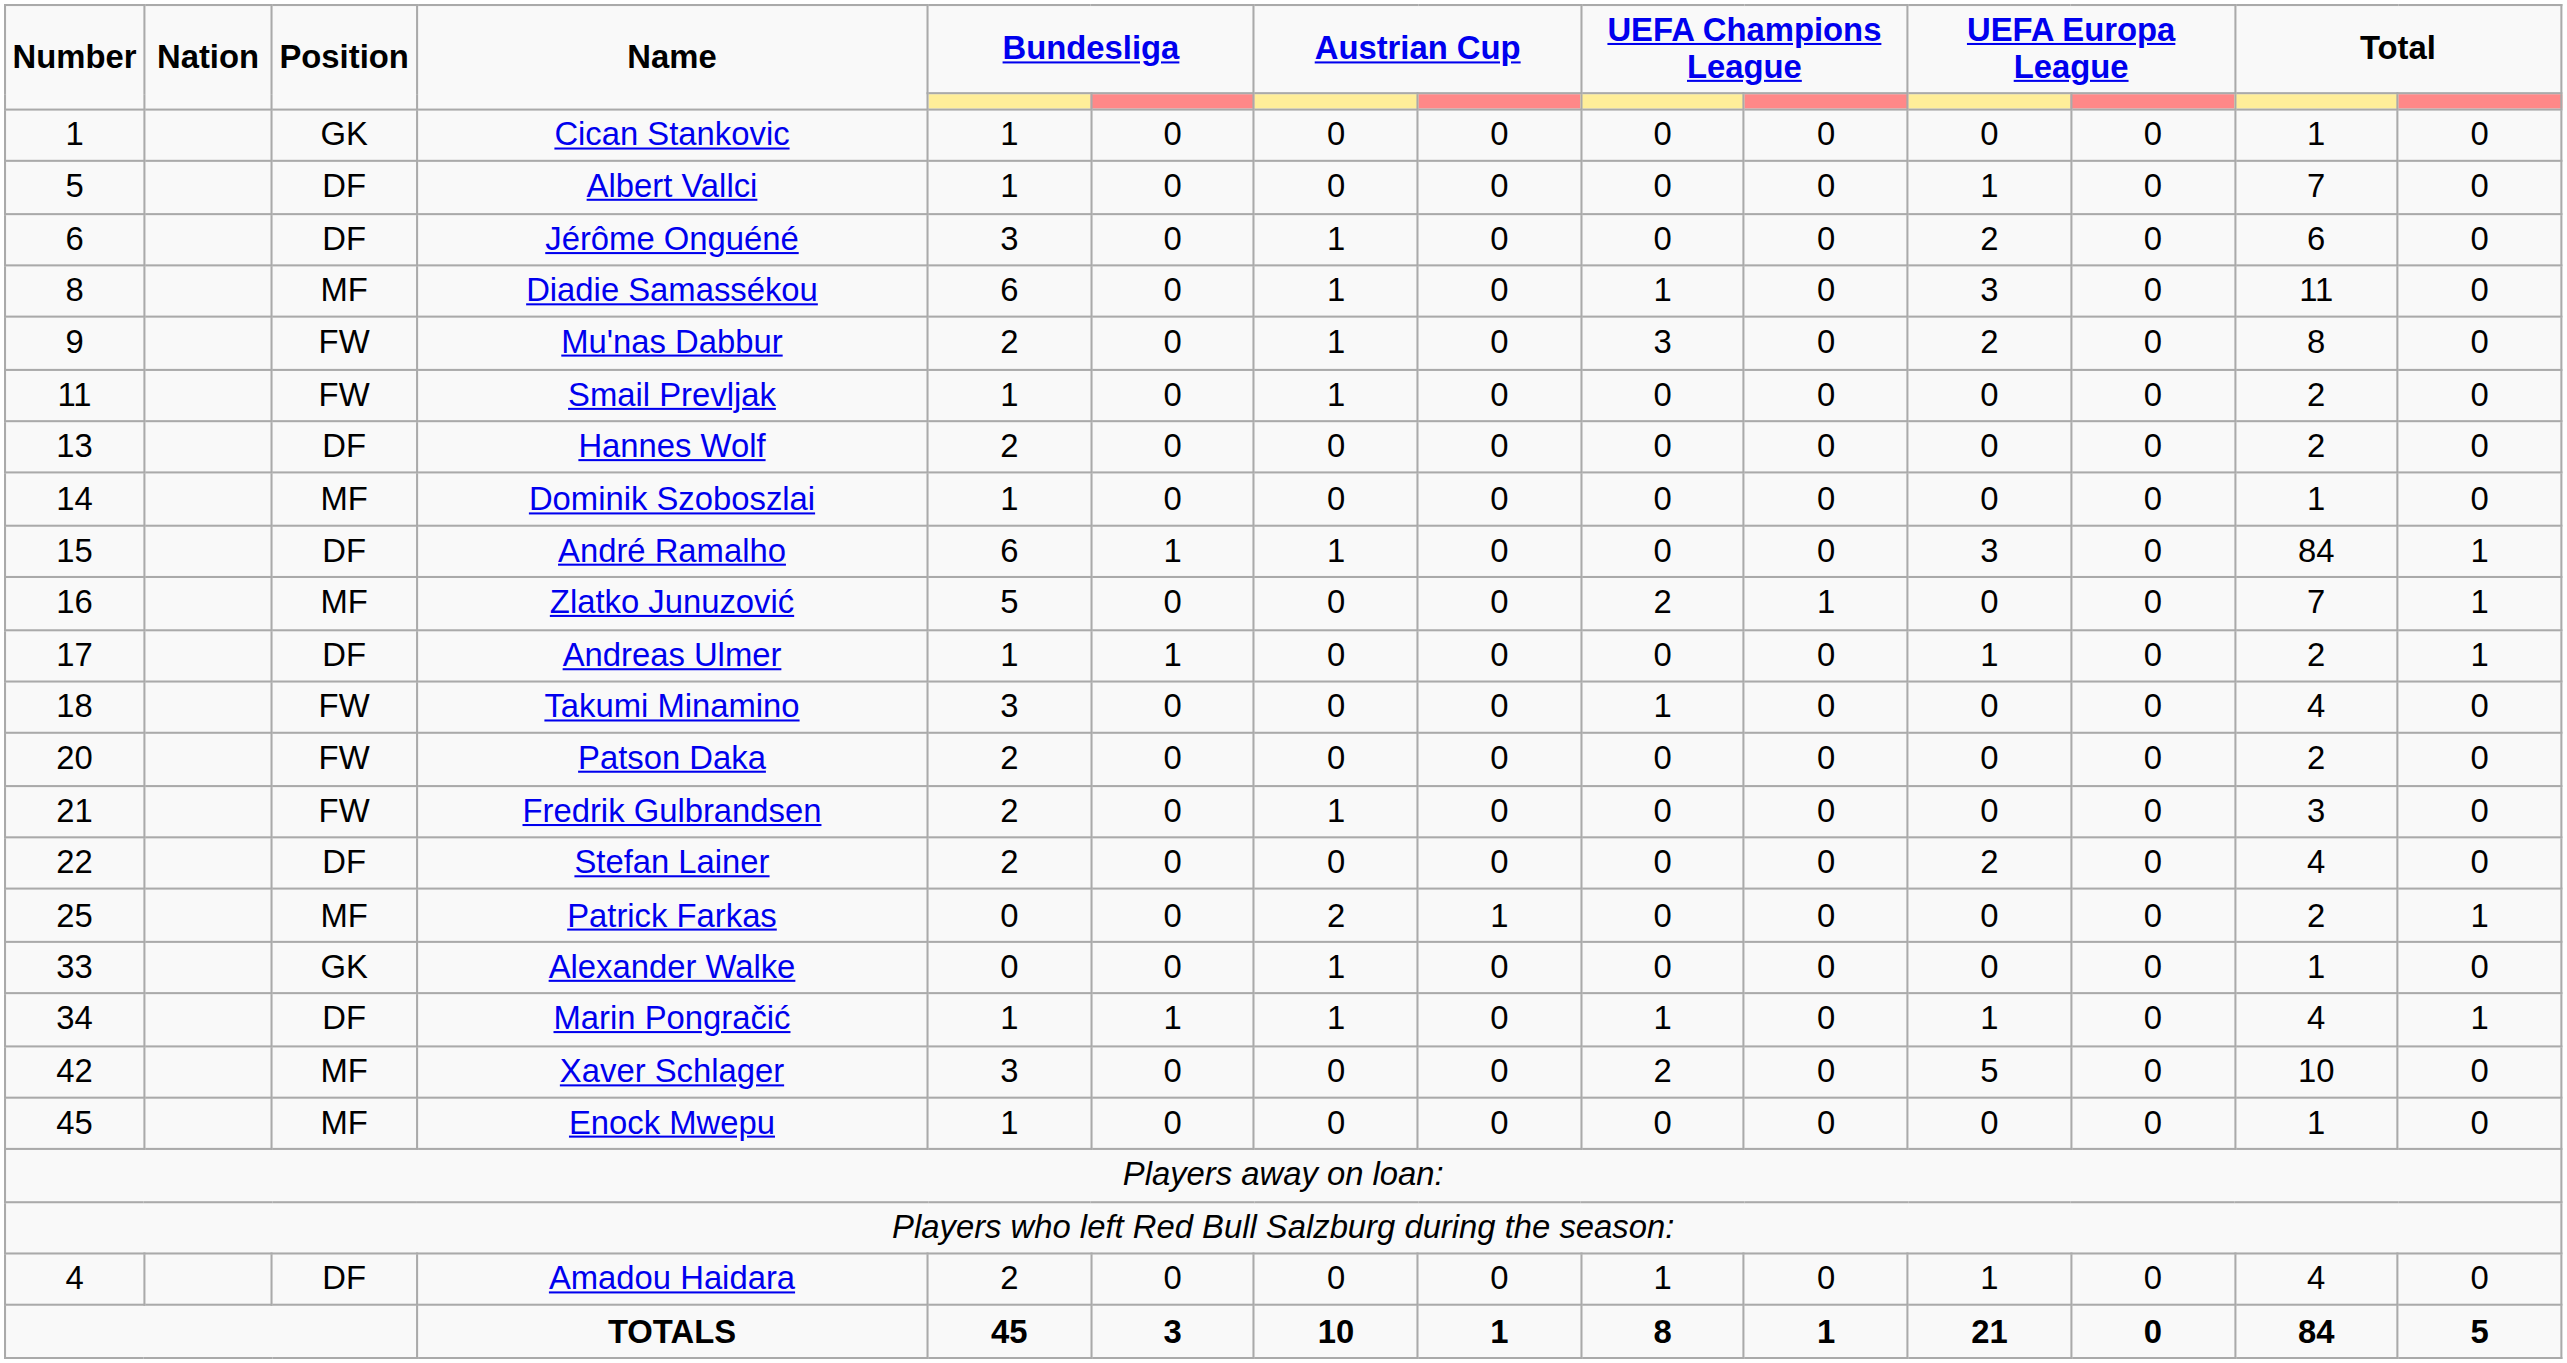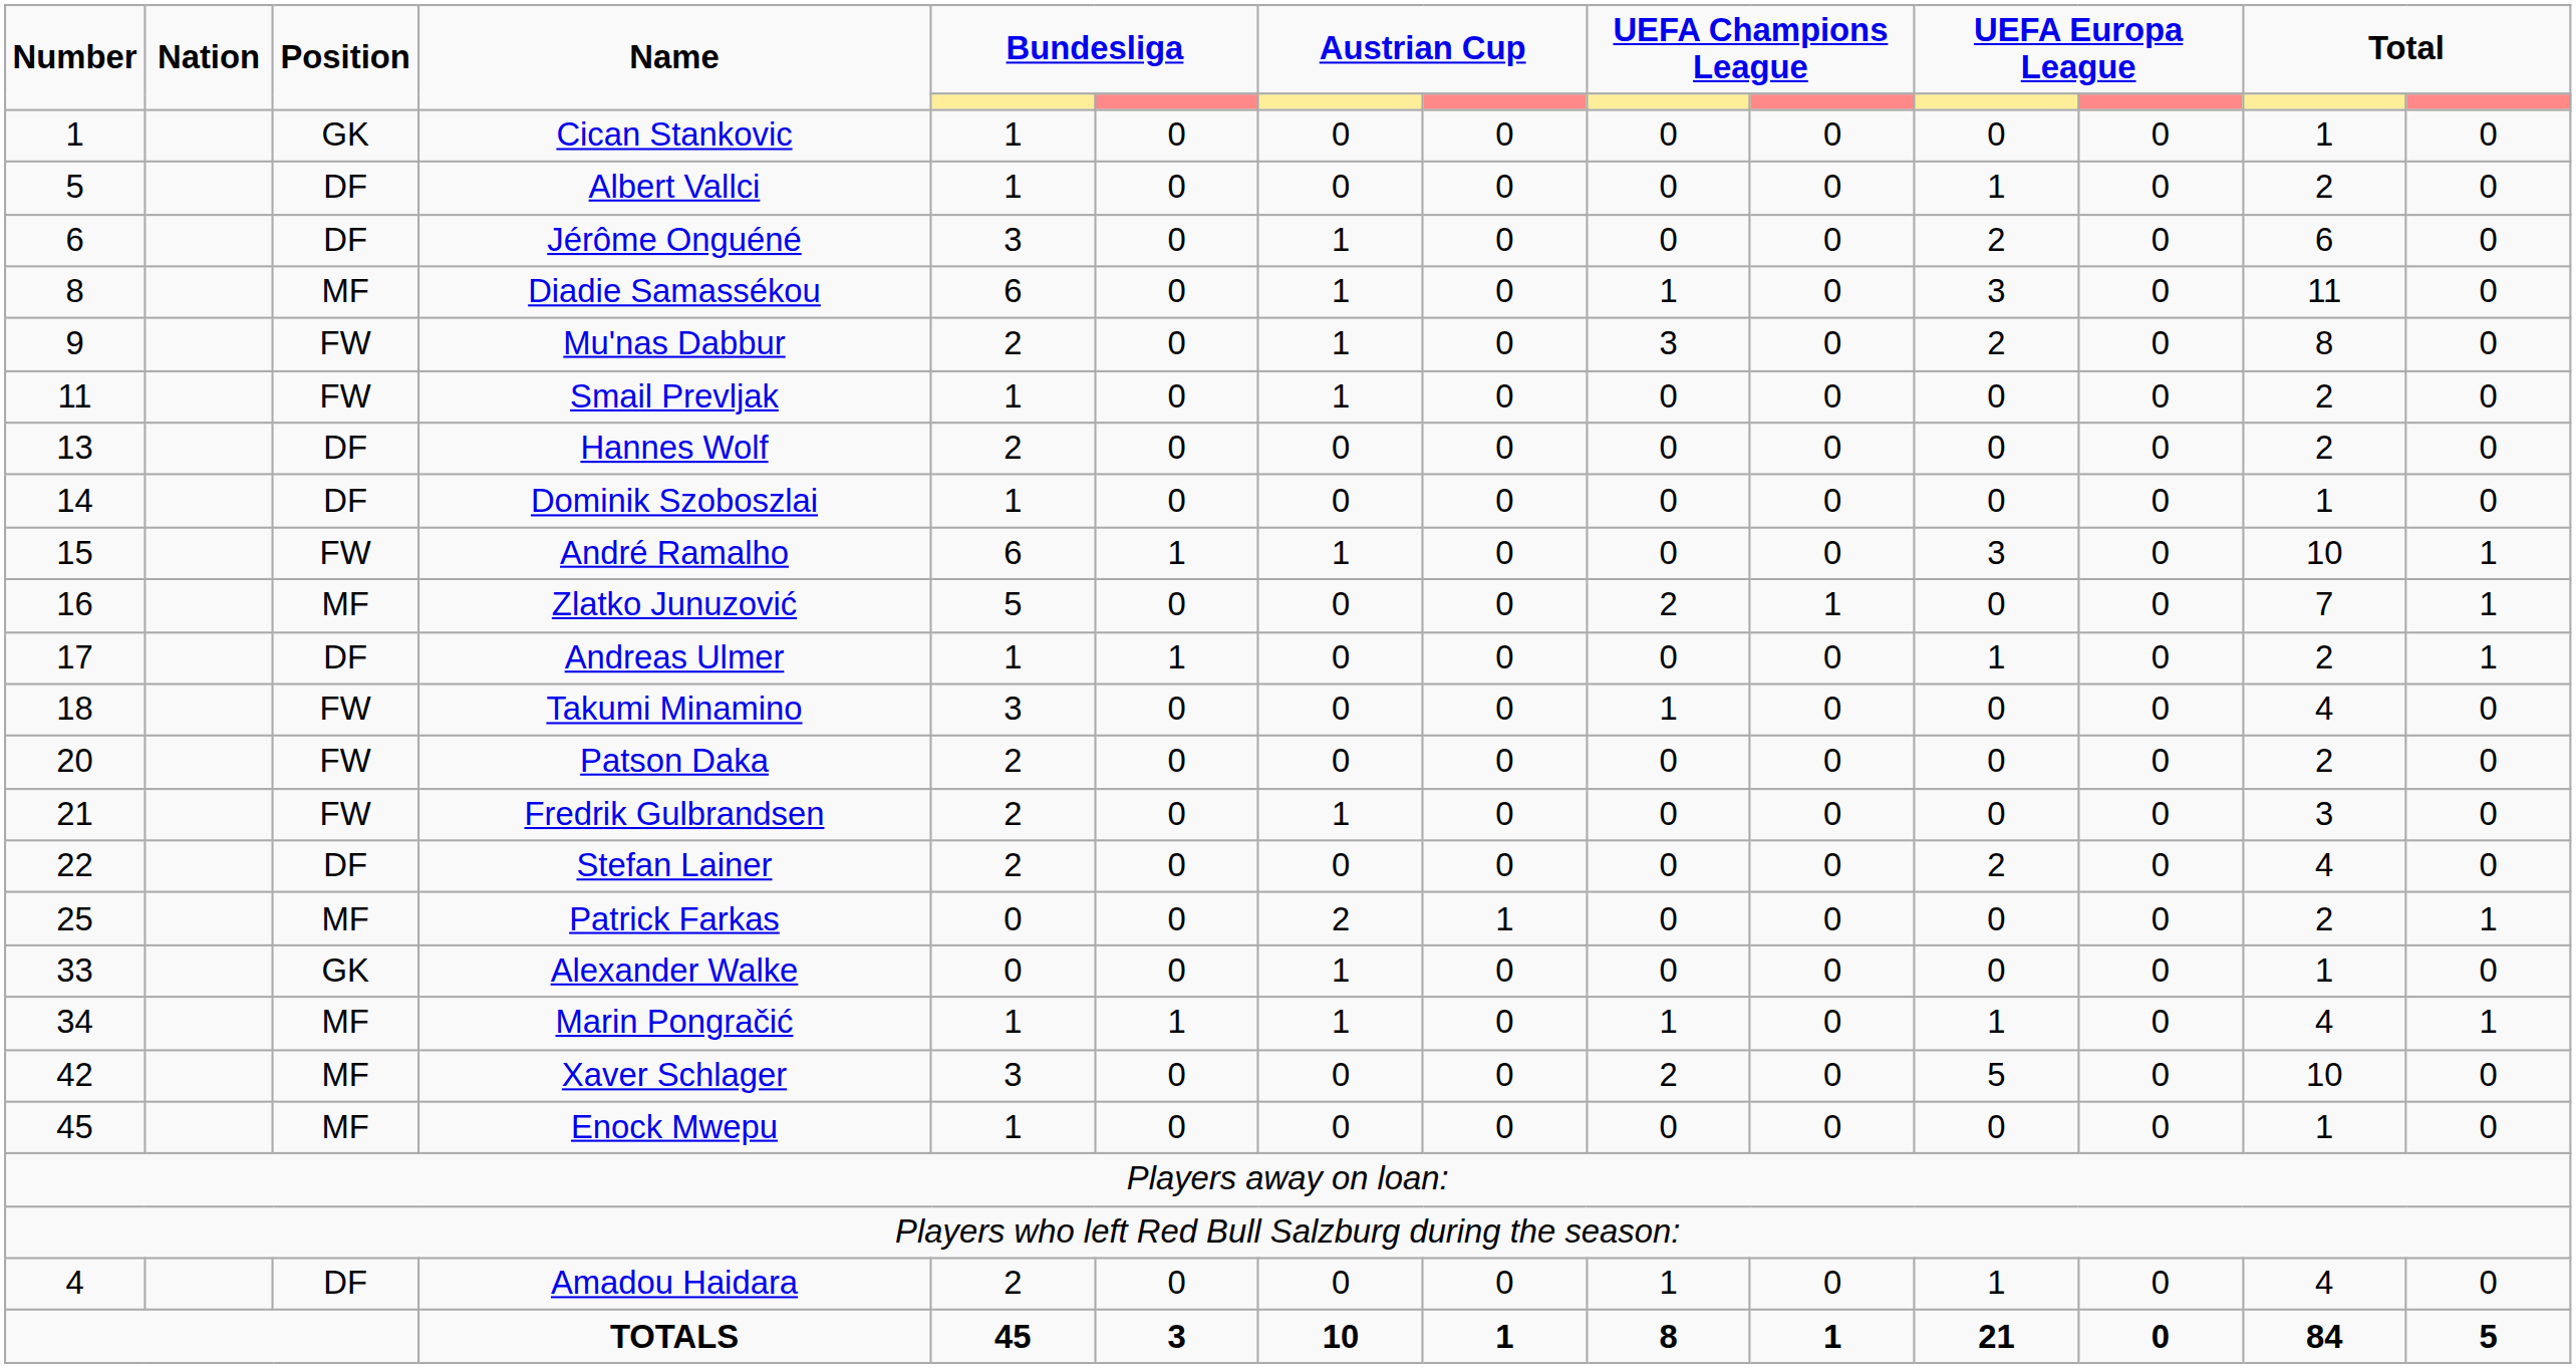 <table class="wikitable" style="text-align:center;">
 <tr>
 <td rowspan="2"  style="width:5%; text-align:center;"><strong>Number</strong></td>
 <td rowspan="2"  style="width:5%; text-align:center;"><strong>Nation</strong></td>
 <td rowspan="2"  style="width:5%; text-align:center;"><strong>Position</strong></td>
 <td rowspan="2"  style="width:20%; text-align:center;"><strong>Name</strong></td>
 <td colspan="2" style="text-align:center;"><strong><a href='#'>Bundesliga</a></strong></td>
 <td colspan="2" style="text-align:center;"><strong><a href='#'>Austrian Cup</a></strong></td>
 <td colspan="2" style="text-align:center;"><strong><a href='#'>UEFA Champions League</a></strong></td>
 <td colspan="2" style="text-align:center;"><strong><a href='#'>UEFA Europa League</a></strong></td>
 <td colspan="2" style="text-align:center;"><strong>Total</strong></td>
 </tr>
 <tr>
 <th style="width:60px; background:#fe9;"></th>
 <th style="width:60px; background:#ff8888;"></th>
 <th style="width:60px; background:#fe9;"></th>
 <th style="width:60px; background:#ff8888;"></th>
 <th style="width:60px; background:#fe9;"></th>
 <th style="width:60px; background:#ff8888;"></th>
 <th style="width:60px; background:#fe9;"></th>
 <th style="width:60px; background:#ff8888;"></th>
 <th style="width:60px; background:#fe9;"></th>
 <th style="width:60px; background:#ff8888;"></th>
 </tr>
 <tr>
 <td>1</td>
 <td></td>
 <td>GK</td>
 <td><a href='#'>Cican Stankovic</a></td>
 <td>1</td>
 <td>0</td>
 <td>0</td>
 <td>0</td>
 <td>0</td>
 <td>0</td>
 <td>0</td>
 <td>0</td>
 <td>1</td>
 <td>0</td>
 </tr>
 <tr>
 <td>5</td>
 <td></td>
 <td>DF</td>
 <td><a href='#'>Albert Vallci</a></td>
 <td>1</td>
 <td>0</td>
 <td>0</td>
 <td>0</td>
 <td>0</td>
 <td>0</td>
 <td>1</td>
 <td>0</td>
-<td>7</td>
+<td>2</td>
 <td>0</td>
 </tr>
 <tr>
 <td>6</td>
 <td></td>
 <td>DF</td>
 <td><a href='#'>Jérôme Onguéné</a></td>
 <td>3</td>
 <td>0</td>
 <td>1</td>
 <td>0</td>
 <td>0</td>
 <td>0</td>
 <td>2</td>
 <td>0</td>
 <td>6</td>
 <td>0</td>
 </tr>
 <tr>
 <td>8</td>
 <td></td>
 <td>MF</td>
 <td><a href='#'>Diadie Samassékou</a></td>
 <td>6</td>
 <td>0</td>
 <td>1</td>
 <td>0</td>
 <td>1</td>
 <td>0</td>
 <td>3</td>
 <td>0</td>
 <td>11</td>
 <td>0</td>
 </tr>
 <tr>
 <td>9</td>
 <td></td>
 <td>FW</td>
 <td><a href='#'>Mu'nas Dabbur</a></td>
 <td>2</td>
 <td>0</td>
 <td>1</td>
 <td>0</td>
 <td>3</td>
 <td>0</td>
 <td>2</td>
 <td>0</td>
 <td>8</td>
 <td>0</td>
 </tr>
 <tr>
 <td>11</td>
 <td></td>
 <td>FW</td>
 <td><a href='#'>Smail Prevljak</a></td>
 <td>1</td>
 <td>0</td>
 <td>1</td>
 <td>0</td>
 <td>0</td>
 <td>0</td>
 <td>0</td>
 <td>0</td>
 <td>2</td>
 <td>0</td>
 </tr>
 <tr>
 <td>13</td>
 <td></td>
 <td>DF</td>
 <td><a href='#'>Hannes Wolf</a></td>
 <td>2</td>
 <td>0</td>
 <td>0</td>
 <td>0</td>
 <td>0</td>
 <td>0</td>
 <td>0</td>
 <td>0</td>
 <td>2</td>
 <td>0</td>
 </tr>
 <tr>
 <td>14</td>
 <td></td>
-<td>MF</td>
+<td>DF</td>
 <td><a href='#'>Dominik Szoboszlai</a></td>
 <td>1</td>
 <td>0</td>
 <td>0</td>
 <td>0</td>
 <td>0</td>
 <td>0</td>
 <td>0</td>
 <td>0</td>
 <td>1</td>
 <td>0</td>
 </tr>
 <tr>
 <td>15</td>
 <td></td>
-<td>DF</td>
+<td>FW</td>
 <td><a href='#'>André Ramalho</a></td>
 <td>6</td>
 <td>1</td>
 <td>1</td>
 <td>0</td>
 <td>0</td>
 <td>0</td>
 <td>3</td>
 <td>0</td>
-<td>84</td>
+<td>10</td>
 <td>1</td>
 </tr>
 <tr>
 <td>16</td>
 <td></td>
 <td>MF</td>
 <td><a href='#'>Zlatko Junuzović</a></td>
 <td>5</td>
 <td>0</td>
 <td>0</td>
 <td>0</td>
 <td>2</td>
 <td>1</td>
 <td>0</td>
 <td>0</td>
 <td>7</td>
 <td>1</td>
 </tr>
 <tr>
 <td>17</td>
 <td></td>
 <td>DF</td>
 <td><a href='#'>Andreas Ulmer</a></td>
 <td>1</td>
 <td>1</td>
 <td>0</td>
 <td>0</td>
 <td>0</td>
 <td>0</td>
 <td>1</td>
 <td>0</td>
 <td>2</td>
 <td>1</td>
 </tr>
 <tr>
 <td>18</td>
 <td></td>
 <td>FW</td>
 <td><a href='#'>Takumi Minamino</a></td>
 <td>3</td>
 <td>0</td>
 <td>0</td>
 <td>0</td>
 <td>1</td>
 <td>0</td>
 <td>0</td>
 <td>0</td>
 <td>4</td>
 <td>0</td>
 </tr>
 <tr>
 <td>20</td>
 <td></td>
 <td>FW</td>
 <td><a href='#'>Patson Daka</a></td>
 <td>2</td>
 <td>0</td>
 <td>0</td>
 <td>0</td>
 <td>0</td>
 <td>0</td>
 <td>0</td>
 <td>0</td>
 <td>2</td>
 <td>0</td>
 </tr>
 <tr>
 <td>21</td>
 <td></td>
 <td>FW</td>
 <td><a href='#'>Fredrik Gulbrandsen</a></td>
 <td>2</td>
 <td>0</td>
 <td>1</td>
 <td>0</td>
 <td>0</td>
 <td>0</td>
 <td>0</td>
 <td>0</td>
 <td>3</td>
 <td>0</td>
 </tr>
 <tr>
 <td>22</td>
 <td></td>
 <td>DF</td>
 <td><a href='#'>Stefan Lainer</a></td>
 <td>2</td>
 <td>0</td>
 <td>0</td>
 <td>0</td>
 <td>0</td>
 <td>0</td>
 <td>2</td>
 <td>0</td>
 <td>4</td>
 <td>0</td>
 </tr>
 <tr>
 <td>25</td>
 <td></td>
 <td>MF</td>
 <td><a href='#'>Patrick Farkas</a></td>
 <td>0</td>
 <td>0</td>
 <td>2</td>
 <td>1</td>
 <td>0</td>
 <td>0</td>
 <td>0</td>
 <td>0</td>
 <td>2</td>
 <td>1</td>
 </tr>
 <tr>
 <td>33</td>
 <td></td>
 <td>GK</td>
 <td><a href='#'>Alexander Walke</a></td>
 <td>0</td>
 <td>0</td>
 <td>1</td>
 <td>0</td>
 <td>0</td>
 <td>0</td>
 <td>0</td>
 <td>0</td>
 <td>1</td>
 <td>0</td>
 </tr>
 <tr>
 <td>34</td>
 <td></td>
-<td>DF</td>
+<td>MF</td>
 <td><a href='#'>Marin Pongračić</a></td>
 <td>1</td>
 <td>1</td>
 <td>1</td>
 <td>0</td>
 <td>1</td>
 <td>0</td>
 <td>1</td>
 <td>0</td>
 <td>4</td>
 <td>1</td>
 </tr>
 <tr>
 <td>42</td>
 <td></td>
 <td>MF</td>
 <td><a href='#'>Xaver Schlager</a></td>
 <td>3</td>
 <td>0</td>
 <td>0</td>
 <td>0</td>
 <td>2</td>
 <td>0</td>
 <td>5</td>
 <td>0</td>
 <td>10</td>
 <td>0</td>
 </tr>
 <tr>
 <td>45</td>
 <td></td>
 <td>MF</td>
 <td><a href='#'>Enock Mwepu</a></td>
 <td>1</td>
 <td>0</td>
 <td>0</td>
 <td>0</td>
 <td>0</td>
 <td>0</td>
 <td>0</td>
 <td>0</td>
 <td>1</td>
 <td>0</td>
 </tr>
 <tr>
 <td colspan="14"><em>Players away on loan:</em></td>
 </tr>
 <tr>
 <td colspan="14"><em>Players who left Red Bull Salzburg during the season:</em></td>
 </tr>
 <tr>
 <td>4</td>
 <td></td>
 <td>DF</td>
 <td><a href='#'>Amadou Haidara</a></td>
 <td>2</td>
 <td>0</td>
 <td>0</td>
 <td>0</td>
 <td>1</td>
 <td>0</td>
 <td>1</td>
 <td>0</td>
 <td>4</td>
 <td>0</td>
 </tr>
 <tr>
 <td colspan="3"></td>
 <td><strong>TOTALS</strong></td>
 <td><strong>45</strong></td>
 <td><strong>3</strong></td>
 <td><strong>10</strong></td>
 <td><strong>1</strong></td>
 <td><strong>8</strong></td>
 <td><strong>1</strong></td>
 <td><strong>21</strong></td>
 <td><strong>0</strong></td>
 <td><strong>84</strong></td>
 <td><strong>5</strong></td>
 </tr>
 </table>
